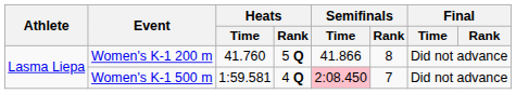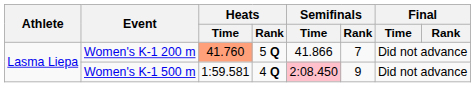 <table class=wikitable style="font-size:90%">
 <tr>
 <th rowspan="2">Athlete</th>
 <th rowspan="2">Event</th>
 <th colspan=2>Heats</th>
 <th colspan=2>Semifinals</th>
 <th colspan=2>Final</th>
 </tr>
 <tr style="font-size:95%">
 <th>Time</th>
 <th>Rank</th>
 <th>Time</th>
 <th>Rank</th>
 <th>Time</th>
 <th>Rank</th>
 </tr>
 <tr align=center>
 <td rowspan=2><a href='#'>Lasma Liepa</a></td>
 <td align=left><a href='#'>Women's K-1 200 m</a></td>
-<td>41.760</td>
+<td style="background: lightsalmon;">41.760</td>
 <td>5 <strong>Q</strong></td>
 <td>41.866</td>
-<td>8</td>
+<td>7</td>
 <td colspan=2>Did not advance</td>
 </tr>
 <tr align=center>
 <td align=left><a href='#'>Women's K-1 500 m</a></td>
 <td>1:59.581</td>
 <td>4 <strong>Q</strong></td>
 <td style="background: pink;">2:08.450</td>
-<td>7</td>
+<td>9</td>
 <td colspan=2>Did not advance</td>
 </tr>
 </table>
